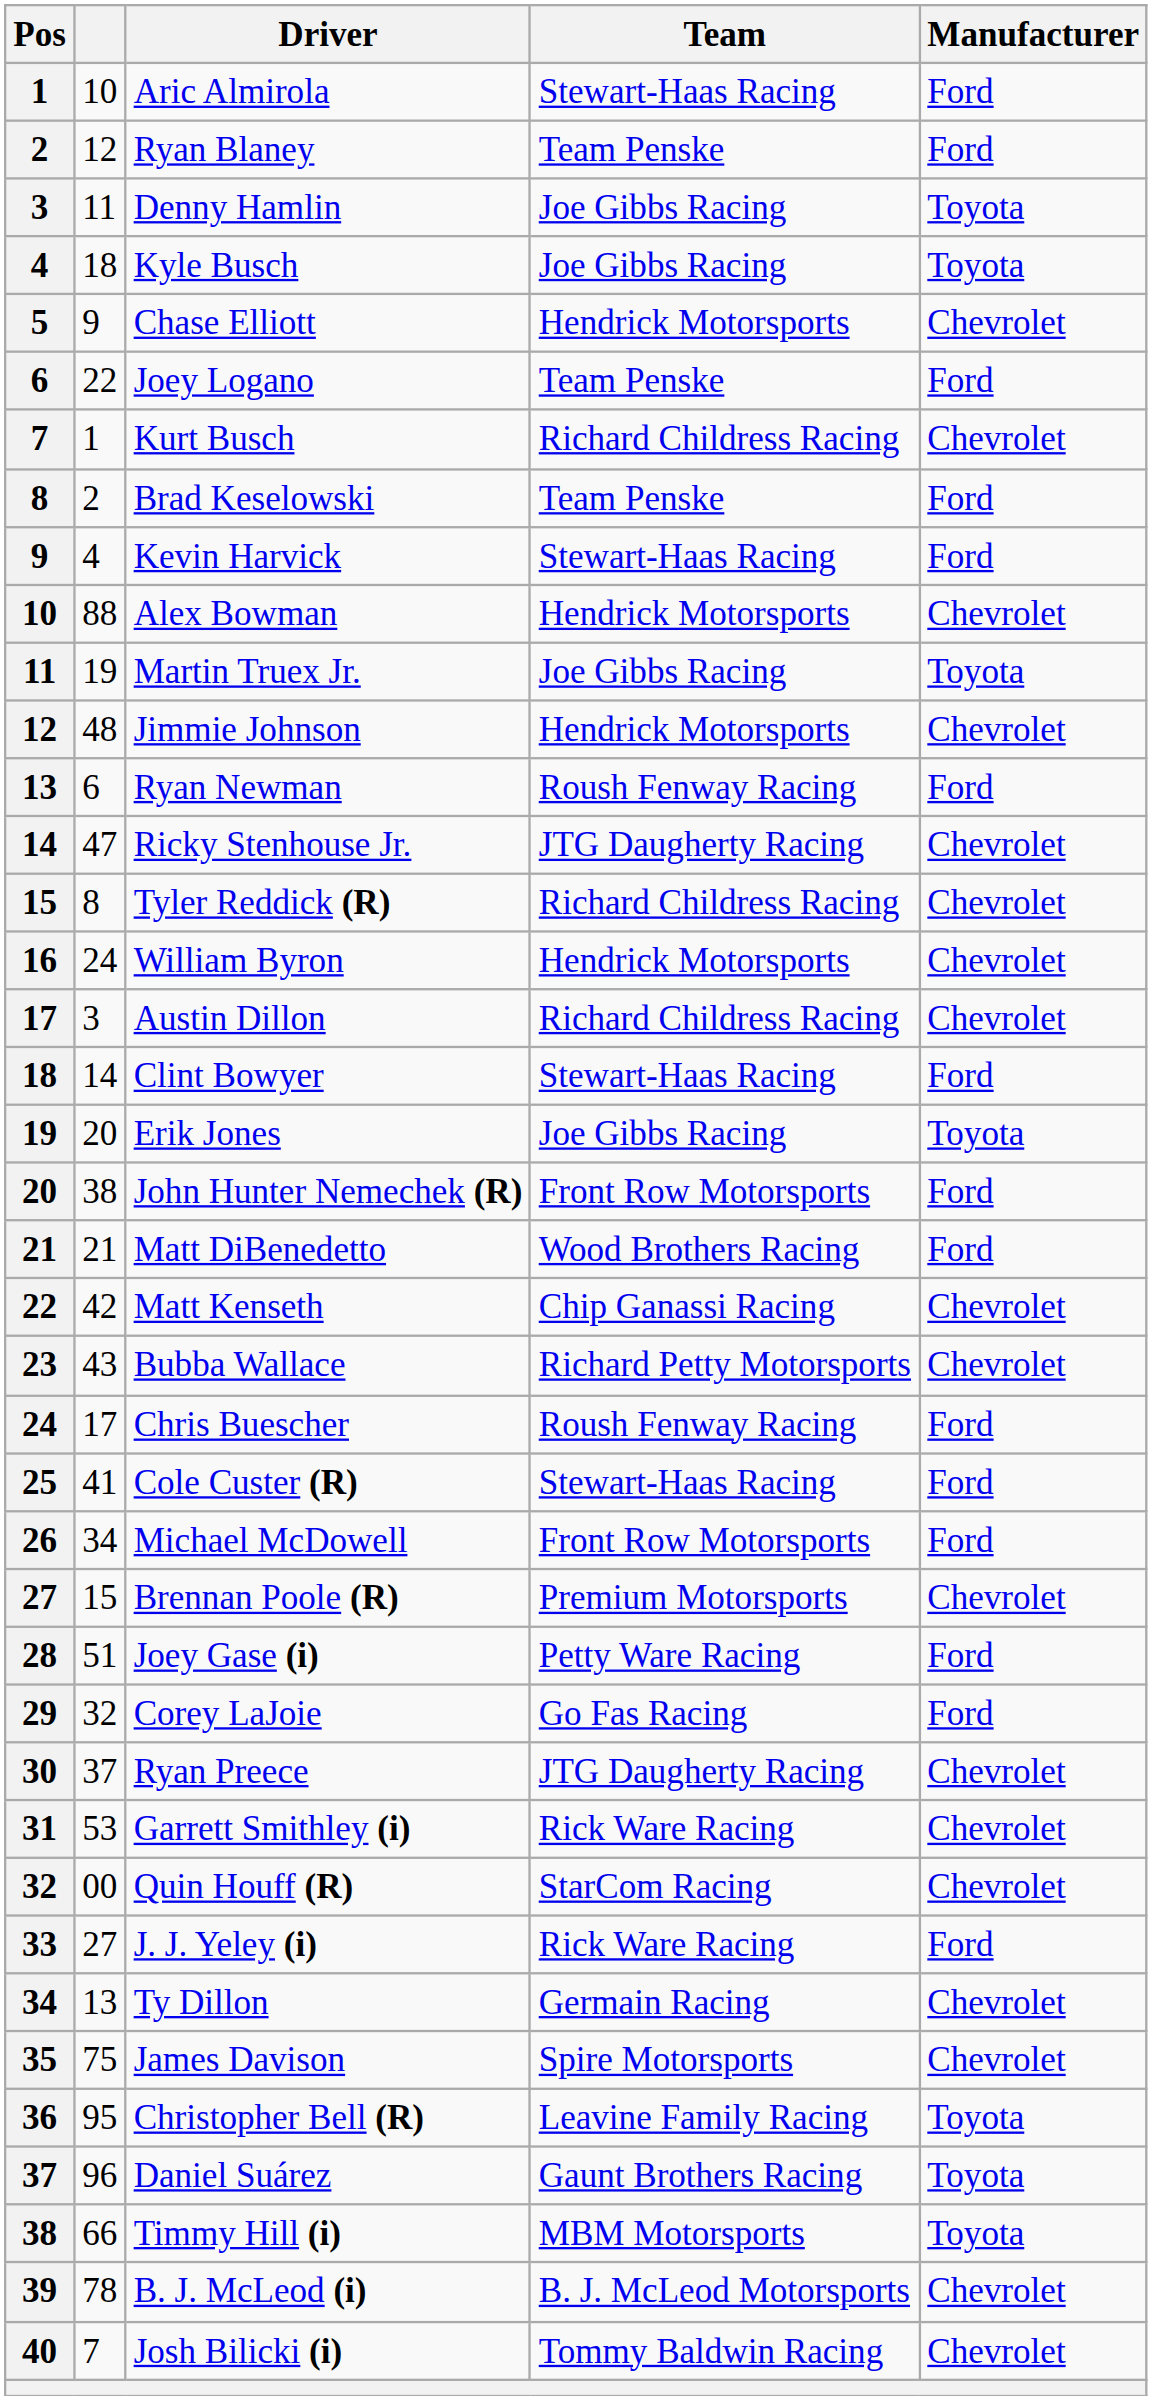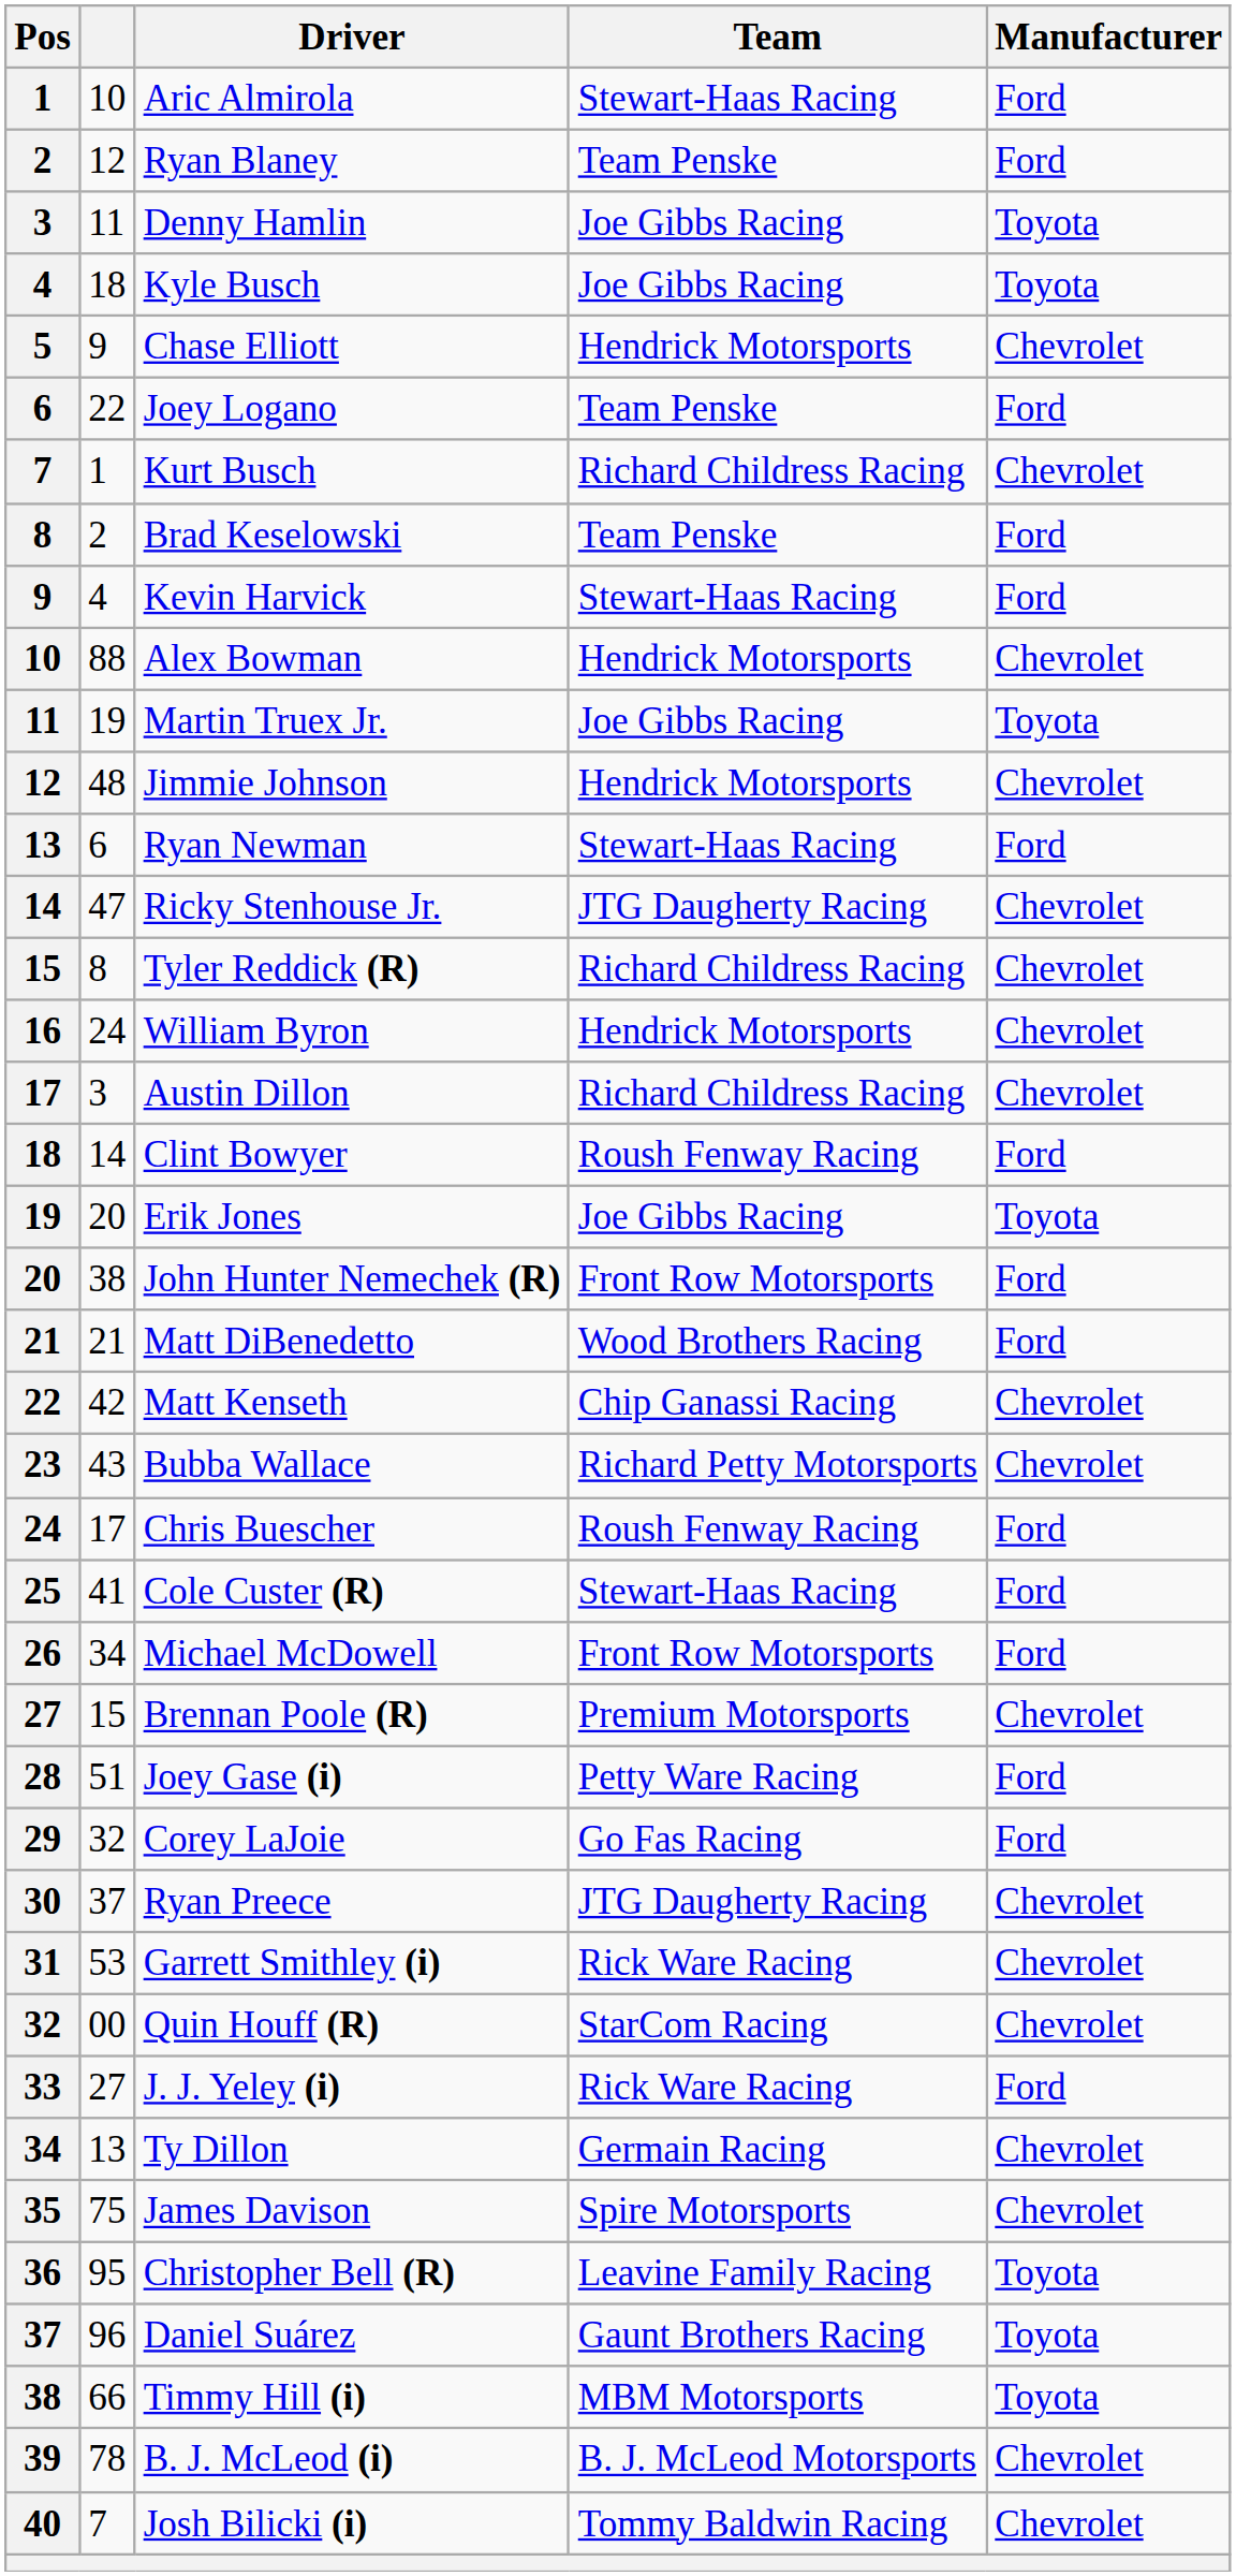 <table class="wikitable" style="font-size:95%">
 <tr>
 <th>Pos</th>
 <th></th>
 <th>Driver</th>
 <th>Team</th>
 <th>Manufacturer</th>
 </tr>
 <tr>
 <th>1</th>
 <td>10</td>
 <td><a href='#'>Aric Almirola</a></td>
 <td><a href='#'>Stewart-Haas Racing</a></td>
 <td><a href='#'>Ford</a></td>
 </tr>
 <tr>
 <th>2</th>
 <td>12</td>
 <td><a href='#'>Ryan Blaney</a></td>
 <td><a href='#'>Team Penske</a></td>
 <td><a href='#'>Ford</a></td>
 </tr>
 <tr>
 <th>3</th>
 <td>11</td>
 <td><a href='#'>Denny Hamlin</a></td>
 <td><a href='#'>Joe Gibbs Racing</a></td>
 <td><a href='#'>Toyota</a></td>
 </tr>
 <tr>
 <th>4</th>
 <td>18</td>
 <td><a href='#'>Kyle Busch</a></td>
 <td><a href='#'>Joe Gibbs Racing</a></td>
 <td><a href='#'>Toyota</a></td>
 </tr>
 <tr>
 <th>5</th>
 <td>9</td>
 <td><a href='#'>Chase Elliott</a></td>
 <td><a href='#'>Hendrick Motorsports</a></td>
 <td><a href='#'>Chevrolet</a></td>
 </tr>
 <tr>
 <th>6</th>
 <td>22</td>
 <td><a href='#'>Joey Logano</a></td>
 <td><a href='#'>Team Penske</a></td>
 <td><a href='#'>Ford</a></td>
 </tr>
 <tr>
 <th>7</th>
 <td>1</td>
 <td><a href='#'>Kurt Busch</a></td>
 <td><a href='#'>Richard Childress Racing</a></td>
 <td><a href='#'>Chevrolet</a></td>
 </tr>
 <tr>
 <th>8</th>
 <td>2</td>
 <td><a href='#'>Brad Keselowski</a></td>
 <td><a href='#'>Team Penske</a></td>
 <td><a href='#'>Ford</a></td>
 </tr>
 <tr>
 <th>9</th>
 <td>4</td>
 <td><a href='#'>Kevin Harvick</a></td>
 <td><a href='#'>Stewart-Haas Racing</a></td>
 <td><a href='#'>Ford</a></td>
 </tr>
 <tr>
 <th>10</th>
 <td>88</td>
 <td><a href='#'>Alex Bowman</a></td>
 <td><a href='#'>Hendrick Motorsports</a></td>
 <td><a href='#'>Chevrolet</a></td>
 </tr>
 <tr>
 <th>11</th>
 <td>19</td>
 <td><a href='#'>Martin Truex Jr.</a></td>
 <td><a href='#'>Joe Gibbs Racing</a></td>
 <td><a href='#'>Toyota</a></td>
 </tr>
 <tr>
 <th>12</th>
 <td>48</td>
 <td><a href='#'>Jimmie Johnson</a></td>
 <td><a href='#'>Hendrick Motorsports</a></td>
 <td><a href='#'>Chevrolet</a></td>
 </tr>
 <tr>
 <th>13</th>
 <td>6</td>
 <td><a href='#'>Ryan Newman</a></td>
-<td><a href='#'>Roush Fenway Racing</a></td>
+<td><a href='#'>Stewart-Haas Racing</a></td>
 <td><a href='#'>Ford</a></td>
 </tr>
 <tr>
 <th>14</th>
 <td>47</td>
 <td><a href='#'>Ricky Stenhouse Jr.</a></td>
 <td><a href='#'>JTG Daugherty Racing</a></td>
 <td><a href='#'>Chevrolet</a></td>
 </tr>
 <tr>
 <th>15</th>
 <td>8</td>
 <td><a href='#'>Tyler Reddick</a> <strong>(R)</strong></td>
 <td><a href='#'>Richard Childress Racing</a></td>
 <td><a href='#'>Chevrolet</a></td>
 </tr>
 <tr>
 <th>16</th>
 <td>24</td>
 <td><a href='#'>William Byron</a></td>
 <td><a href='#'>Hendrick Motorsports</a></td>
 <td><a href='#'>Chevrolet</a></td>
 </tr>
 <tr>
 <th>17</th>
 <td>3</td>
 <td><a href='#'>Austin Dillon</a></td>
 <td><a href='#'>Richard Childress Racing</a></td>
 <td><a href='#'>Chevrolet</a></td>
 </tr>
 <tr>
 <th>18</th>
 <td>14</td>
 <td><a href='#'>Clint Bowyer</a></td>
-<td><a href='#'>Stewart-Haas Racing</a></td>
+<td><a href='#'>Roush Fenway Racing</a></td>
 <td><a href='#'>Ford</a></td>
 </tr>
 <tr>
 <th>19</th>
 <td>20</td>
 <td><a href='#'>Erik Jones</a></td>
 <td><a href='#'>Joe Gibbs Racing</a></td>
 <td><a href='#'>Toyota</a></td>
 </tr>
 <tr>
 <th>20</th>
 <td>38</td>
 <td><a href='#'>John Hunter Nemechek</a> <strong>(R)</strong></td>
 <td><a href='#'>Front Row Motorsports</a></td>
 <td><a href='#'>Ford</a></td>
 </tr>
 <tr>
 <th>21</th>
 <td>21</td>
 <td><a href='#'>Matt DiBenedetto</a></td>
 <td><a href='#'>Wood Brothers Racing</a></td>
 <td><a href='#'>Ford</a></td>
 </tr>
 <tr>
 <th>22</th>
 <td>42</td>
 <td><a href='#'>Matt Kenseth</a></td>
 <td><a href='#'>Chip Ganassi Racing</a></td>
 <td><a href='#'>Chevrolet</a></td>
 </tr>
 <tr>
 <th>23</th>
 <td>43</td>
 <td><a href='#'>Bubba Wallace</a></td>
 <td><a href='#'>Richard Petty Motorsports</a></td>
 <td><a href='#'>Chevrolet</a></td>
 </tr>
 <tr>
 <th>24</th>
 <td>17</td>
 <td><a href='#'>Chris Buescher</a></td>
 <td><a href='#'>Roush Fenway Racing</a></td>
 <td><a href='#'>Ford</a></td>
 </tr>
 <tr>
 <th>25</th>
 <td>41</td>
 <td><a href='#'>Cole Custer</a> <strong>(R)</strong></td>
 <td><a href='#'>Stewart-Haas Racing</a></td>
 <td><a href='#'>Ford</a></td>
 </tr>
 <tr>
 <th>26</th>
 <td>34</td>
 <td><a href='#'>Michael McDowell</a></td>
 <td><a href='#'>Front Row Motorsports</a></td>
 <td><a href='#'>Ford</a></td>
 </tr>
 <tr>
 <th>27</th>
 <td>15</td>
 <td><a href='#'>Brennan Poole</a> <strong>(R)</strong></td>
 <td><a href='#'>Premium Motorsports</a></td>
 <td><a href='#'>Chevrolet</a></td>
 </tr>
 <tr>
 <th>28</th>
 <td>51</td>
 <td><a href='#'>Joey Gase</a> <strong>(i)</strong></td>
 <td><a href='#'>Petty Ware Racing</a></td>
 <td><a href='#'>Ford</a></td>
 </tr>
 <tr>
 <th>29</th>
 <td>32</td>
 <td><a href='#'>Corey LaJoie</a></td>
 <td><a href='#'>Go Fas Racing</a></td>
 <td><a href='#'>Ford</a></td>
 </tr>
 <tr>
 <th>30</th>
 <td>37</td>
 <td><a href='#'>Ryan Preece</a></td>
 <td><a href='#'>JTG Daugherty Racing</a></td>
 <td><a href='#'>Chevrolet</a></td>
 </tr>
 <tr>
 <th>31</th>
 <td>53</td>
 <td><a href='#'>Garrett Smithley</a> <strong>(i)</strong></td>
 <td><a href='#'>Rick Ware Racing</a></td>
 <td><a href='#'>Chevrolet</a></td>
 </tr>
 <tr>
 <th>32</th>
 <td>00</td>
 <td><a href='#'>Quin Houff</a> <strong>(R)</strong></td>
 <td><a href='#'>StarCom Racing</a></td>
 <td><a href='#'>Chevrolet</a></td>
 </tr>
 <tr>
 <th>33</th>
 <td>27</td>
 <td><a href='#'>J. J. Yeley</a> <strong>(i)</strong></td>
 <td><a href='#'>Rick Ware Racing</a></td>
 <td><a href='#'>Ford</a></td>
 </tr>
 <tr>
 <th>34</th>
 <td>13</td>
 <td><a href='#'>Ty Dillon</a></td>
 <td><a href='#'>Germain Racing</a></td>
 <td><a href='#'>Chevrolet</a></td>
 </tr>
 <tr>
 <th>35</th>
 <td>75</td>
 <td><a href='#'>James Davison</a></td>
 <td><a href='#'>Spire Motorsports</a></td>
 <td><a href='#'>Chevrolet</a></td>
 </tr>
 <tr>
 <th>36</th>
 <td>95</td>
 <td><a href='#'>Christopher Bell</a> <strong>(R)</strong></td>
 <td><a href='#'>Leavine Family Racing</a></td>
 <td><a href='#'>Toyota</a></td>
 </tr>
 <tr>
 <th>37</th>
 <td>96</td>
 <td><a href='#'>Daniel Suárez</a></td>
 <td><a href='#'>Gaunt Brothers Racing</a></td>
 <td><a href='#'>Toyota</a></td>
 </tr>
 <tr>
 <th>38</th>
 <td>66</td>
 <td><a href='#'>Timmy Hill</a> <strong>(i)</strong></td>
 <td><a href='#'>MBM Motorsports</a></td>
 <td><a href='#'>Toyota</a></td>
 </tr>
 <tr>
 <th>39</th>
 <td>78</td>
 <td><a href='#'>B. J. McLeod</a> <strong>(i)</strong></td>
 <td><a href='#'>B. J. McLeod Motorsports</a></td>
 <td><a href='#'>Chevrolet</a></td>
 </tr>
 <tr>
 <th>40</th>
 <td>7</td>
 <td><a href='#'>Josh Bilicki</a> <strong>(i)</strong></td>
 <td><a href='#'>Tommy Baldwin Racing</a></td>
 <td><a href='#'>Chevrolet</a></td>
 </tr>
 <tr>
 <th colspan="7"></th>
 </tr>
 </table>
